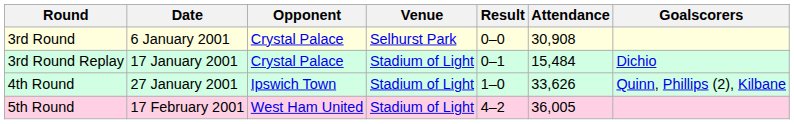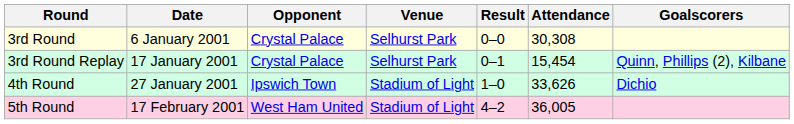 <table class="wikitable">
 <tr>
 <th>Round</th>
 <th>Date</th>
 <th>Opponent</th>
 <th>Venue</th>
 <th>Result</th>
 <th>Attendance</th>
 <th>Goalscorers</th>
 </tr>
 <tr style="background:#ffffdd;">
 <td>3rd Round</td>
 <td>6 January 2001</td>
 <td><a href='#'>Crystal Palace</a></td>
 <td><a href='#'>Selhurst Park</a></td>
 <td>0–0</td>
-<td>30,908</td>
+<td>30,308</td>
 <td></td>
 </tr>
 <tr style="background:#d0ffe3;">
 <td>3rd Round Replay</td>
 <td>17 January 2001</td>
 <td><a href='#'>Crystal Palace</a></td>
-<td><a href='#'>Stadium of Light</a></td>
+<td><a href='#'>Selhurst Park</a></td>
 <td>0–1</td>
-<td>15,484</td>
-<td><a href='#'>Dichio</a></td>
+<td>15,454</td>
+<td><a href='#'>Quinn</a>, <a href='#'>Phillips</a> (2), <a href='#'>Kilbane</a></td>
 </tr>
 <tr style="background:#d0ffe3;">
 <td>4th Round</td>
 <td>27 January 2001</td>
 <td><a href='#'>Ipswich Town</a></td>
 <td><a href='#'>Stadium of Light</a></td>
 <td>1–0</td>
 <td>33,626</td>
-<td><a href='#'>Quinn</a>, <a href='#'>Phillips</a> (2), <a href='#'>Kilbane</a></td>
+<td><a href='#'>Dichio</a></td>
 </tr>
 <tr style="background:#ffd0e3;">
 <td>5th Round</td>
 <td>17 February 2001</td>
 <td><a href='#'>West Ham United</a></td>
 <td><a href='#'>Stadium of Light</a></td>
 <td>4–2</td>
 <td>36,005</td>
 <td></td>
 </tr>
 </table>
